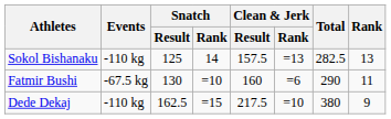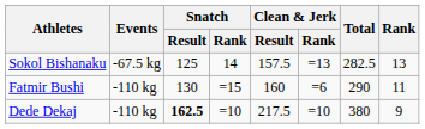 <table class=wikitable style=font-size:90%>
 <tr>
 <th rowspan=2>Athletes</th>
 <th rowspan=2>Events</th>
 <th colspan=2>Snatch</th>
 <th colspan=2>Clean & Jerk</th>
 <th rowspan=2>Total</th>
 <th rowspan=2>Rank</th>
 </tr>
 <tr>
 <th>Result</th>
 <th>Rank</th>
 <th>Result</th>
 <th>Rank</th>
 </tr>
 <tr>
 <td><a href='#'>Sokol Bishanaku</a></td>
-<td>-110 kg</td>
+<td>-67.5 kg</td>
 <td align=center>125</td>
 <td align=center>14</td>
 <td align=center>157.5</td>
 <td align=center>=13</td>
 <td align=center>282.5</td>
 <td align=center>13</td>
 </tr>
 <tr>
 <td><a href='#'>Fatmir Bushi</a></td>
-<td>-67.5 kg</td>
+<td>-110 kg</td>
 <td align=center>130</td>
-<td align=center>=10</td>
+<td align=center>=15</td>
 <td align=center>160</td>
 <td align=center>=6</td>
 <td align=center>290</td>
 <td align=center>11</td>
 </tr>
 <tr>
 <td><a href='#'>Dede Dekaj</a></td>
 <td>-110 kg</td>
-<td align=center>162.5</td>
-<td align=center>=15</td>
+<td align=center><strong>162.5</strong></td>
+<td align=center>=10</td>
 <td align=center>217.5</td>
 <td align=center>=10</td>
 <td align=center>380</td>
 <td align=center>9</td>
 </tr>
 </table>
